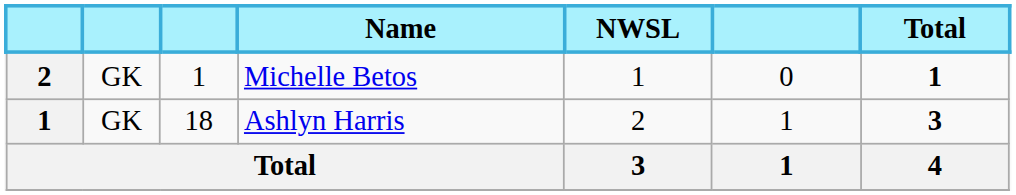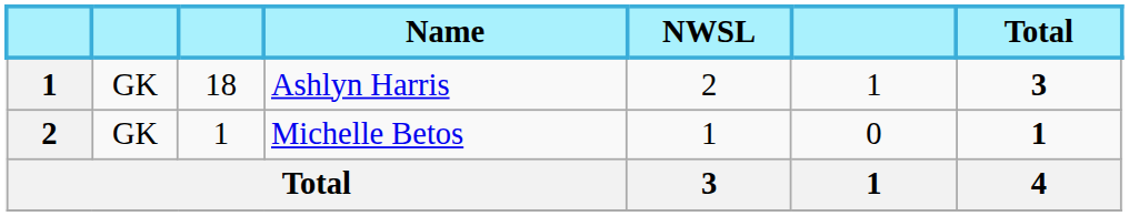 <table class="wikitable" style="text-align:center;">
 <tr>
 <th style="background:#A9F1FD; color:#000000; border:2px solid #3aadd9; width:35px;"></th>
 <th style="background:#A9F1FD; color:#000000; border:2px solid #3aadd9; width:35px;"></th>
 <th style="background:#A9F1FD; color:#000000; border:2px solid #3aadd9; width:35px;"></th>
 <th style="background:#A9F1FD; color:#000000; border:2px solid #3aadd9; width:175px;">Name</th>
 <th style="background:#A9F1FD; color:#000000; border:2px solid #3aadd9; width:75px;">NWSL</th>
 <th style="background:#A9F1FD; color:#000000; border:2px solid #3aadd9; width:75px;"></th>
 <th style="background:#A9F1FD; color:#000000; border:2px solid #3aadd9; width:75px;">Total</th>
 </tr>
 <tr>
+<th>1</th>
+<td>GK</td>
+<td>18</td>
+<td align="left"> <a href='#'>Ashlyn Harris</a></td>
+<td>2</td>
+<td>1</td>
+<td><strong>3</strong></td>
+</tr>
+<tr>
 <th>2</th>
 <td>GK</td>
 <td>1</td>
 <td align="left"> <a href='#'>Michelle Betos</a></td>
 <td>1</td>
 <td>0</td>
 <td><strong>1</strong></td>
-</tr>
-<tr>
-<th>1</th>
-<td>GK</td>
-<td>18</td>
-<td align="left"> <a href='#'>Ashlyn Harris</a></td>
-<td>2</td>
-<td>1</td>
-<td><strong>3</strong></td>
 </tr>
 <tr>
 <th colspan="4">Total</th>
 <th>3</th>
 <th>1</th>
 <th>4</th>
 </tr>
 <tr>
 </tr>
 </table>
